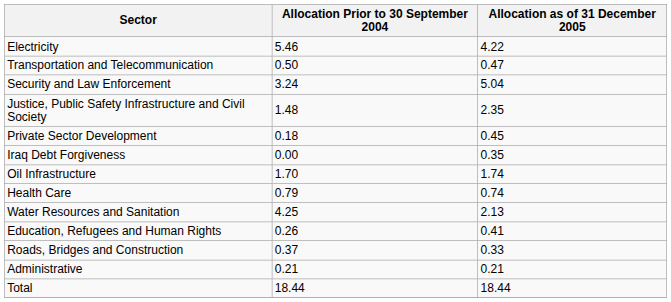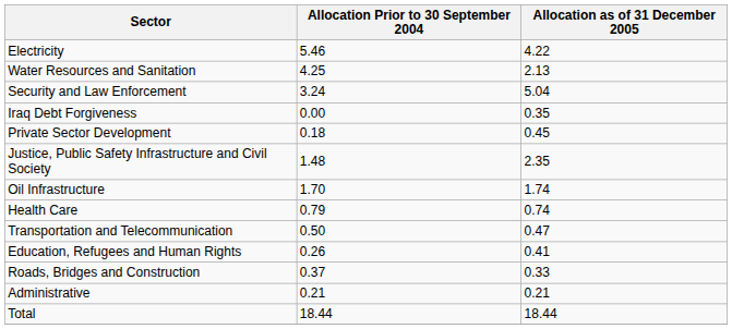 <table class="wikitable" style="margin:1em auto;">
 <tr>
 <th>Sector</th>
 <th>Allocation Prior to 30 September 2004</th>
 <th>Allocation as of 31 December 2005</th>
 </tr>
 <tr>
 <td>Electricity</td>
 <td>5.46</td>
 <td>4.22</td>
 </tr>
 <tr>
-<td>Transportation and Telecommunication</td>
-<td>0.50</td>
-<td>0.47</td>
+<td>Water Resources and Sanitation</td>
+<td>4.25</td>
+<td>2.13</td>
 </tr>
 <tr>
 <td>Security and Law Enforcement</td>
 <td>3.24</td>
 <td>5.04</td>
 </tr>
 <tr>
-<td>Justice, Public Safety Infrastructure and Civil Society</td>
-<td>1.48</td>
-<td>2.35</td>
+<td>Iraq Debt Forgiveness</td>
+<td>0.00</td>
+<td>0.35</td>
 </tr>
 <tr>
 <td>Private Sector Development</td>
 <td>0.18</td>
 <td>0.45</td>
 </tr>
 <tr>
-<td>Iraq Debt Forgiveness</td>
-<td>0.00</td>
-<td>0.35</td>
+<td>Justice, Public Safety Infrastructure and Civil Society</td>
+<td>1.48</td>
+<td>2.35</td>
 </tr>
 <tr>
 <td>Oil Infrastructure</td>
 <td>1.70</td>
 <td>1.74</td>
 </tr>
 <tr>
 <td>Health Care</td>
 <td>0.79</td>
 <td>0.74</td>
 </tr>
 <tr>
-<td>Water Resources and Sanitation</td>
-<td>4.25</td>
-<td>2.13</td>
+<td>Transportation and Telecommunication</td>
+<td>0.50</td>
+<td>0.47</td>
 </tr>
 <tr>
 <td>Education, Refugees and Human Rights</td>
 <td>0.26</td>
 <td>0.41</td>
 </tr>
 <tr>
 <td>Roads, Bridges and Construction</td>
 <td>0.37</td>
 <td>0.33</td>
 </tr>
 <tr>
 <td>Administrative</td>
 <td>0.21</td>
 <td>0.21</td>
 </tr>
 <tr>
 <td>Total</td>
 <td>18.44</td>
 <td>18.44</td>
 </tr>
 <tr>
 </tr>
 </table>
